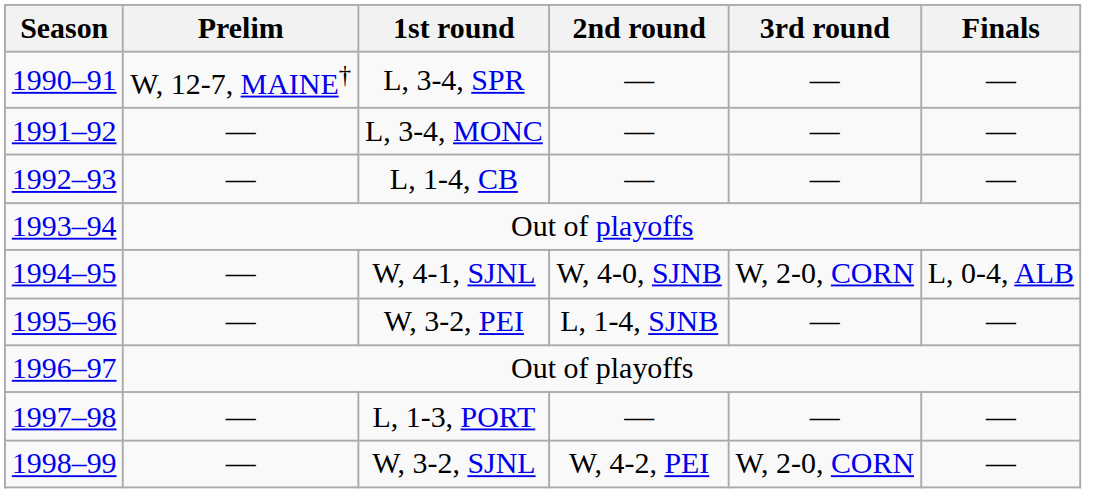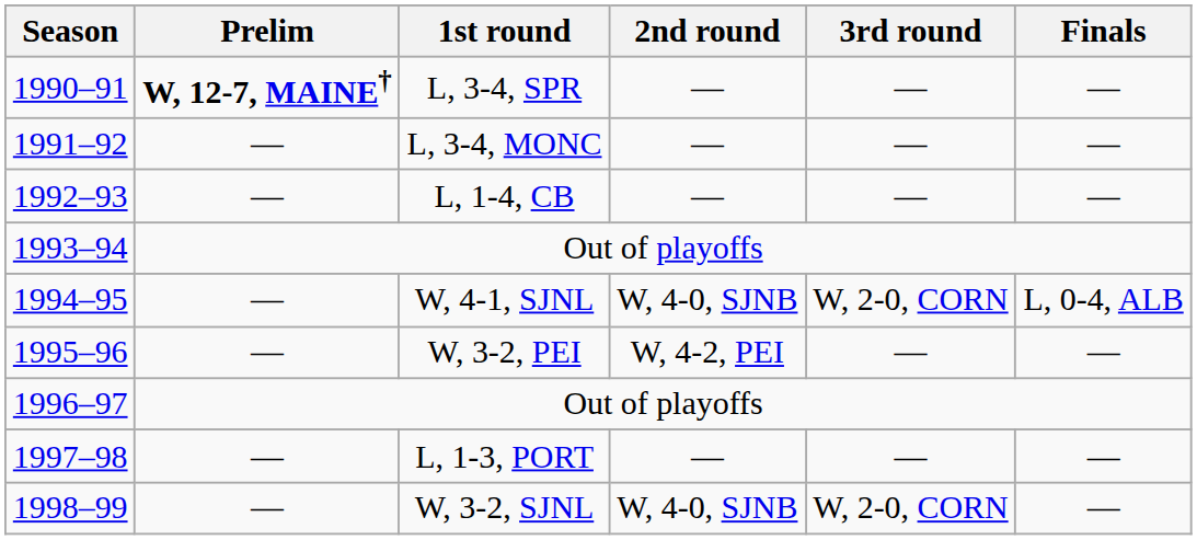 <table class="wikitable" style="text-align:center">
 <tr>
 <th>Season</th>
 <th>Prelim</th>
 <th>1st round</th>
 <th>2nd round</th>
 <th>3rd round</th>
 <th>Finals</th>
 </tr>
 <tr>
 <td><a href='#'>1990–91</a></td>
-<td>W, 12-7, <a href='#'>MAINE</a><sup>†</sup></td>
+<td><strong>W, 12-7, <a href='#'>MAINE</a><sup>†</sup></strong></td>
 <td>L, 3-4, <a href='#'>SPR</a></td>
 <td>—</td>
 <td>—</td>
 <td>—</td>
 </tr>
 <tr>
 <td><a href='#'>1991–92</a></td>
 <td>—</td>
 <td>L, 3-4, <a href='#'>MONC</a></td>
 <td>—</td>
 <td>—</td>
 <td>—</td>
 </tr>
 <tr>
 <td><a href='#'>1992–93</a></td>
 <td>—</td>
 <td>L, 1-4, <a href='#'>CB</a></td>
 <td>—</td>
 <td>—</td>
 <td>—</td>
 </tr>
 <tr>
 <td><a href='#'>1993–94</a></td>
 <td colspan="5">Out of <a href='#'>playoffs</a></td>
 </tr>
 <tr>
 <td><a href='#'>1994–95</a></td>
 <td>—</td>
 <td>W, 4-1, <a href='#'>SJNL</a></td>
 <td>W, 4-0, <a href='#'>SJNB</a></td>
 <td>W, 2-0, <a href='#'>CORN</a></td>
 <td>L, 0-4, <a href='#'>ALB</a></td>
 </tr>
 <tr>
 <td><a href='#'>1995–96</a></td>
 <td>—</td>
 <td>W, 3-2, <a href='#'>PEI</a></td>
-<td>L, 1-4, <a href='#'>SJNB</a></td>
+<td>W, 4-2, <a href='#'>PEI</a></td>
 <td>—</td>
 <td>—</td>
 </tr>
 <tr>
 <td><a href='#'>1996–97</a></td>
 <td colspan="5">Out of playoffs</td>
 </tr>
 <tr>
 <td><a href='#'>1997–98</a></td>
 <td>—</td>
 <td>L, 1-3, <a href='#'>PORT</a></td>
 <td>—</td>
 <td>—</td>
 <td>—</td>
 </tr>
 <tr>
 <td><a href='#'>1998–99</a></td>
 <td>—</td>
 <td>W, 3-2, <a href='#'>SJNL</a></td>
-<td>W, 4-2, <a href='#'>PEI</a></td>
+<td>W, 4-0, <a href='#'>SJNB</a></td>
 <td>W, 2-0, <a href='#'>CORN</a></td>
 <td>—</td>
 </tr>
 </table>
